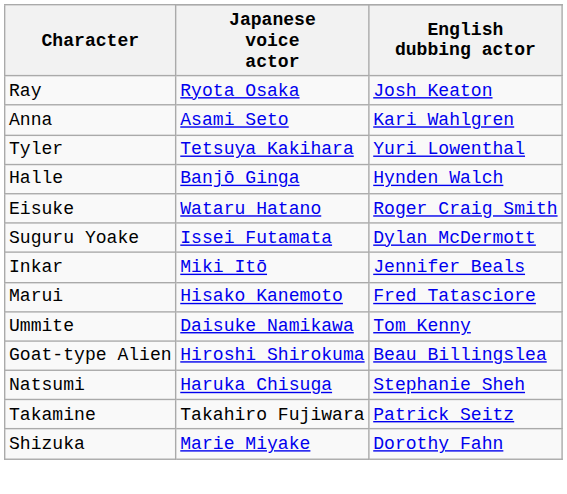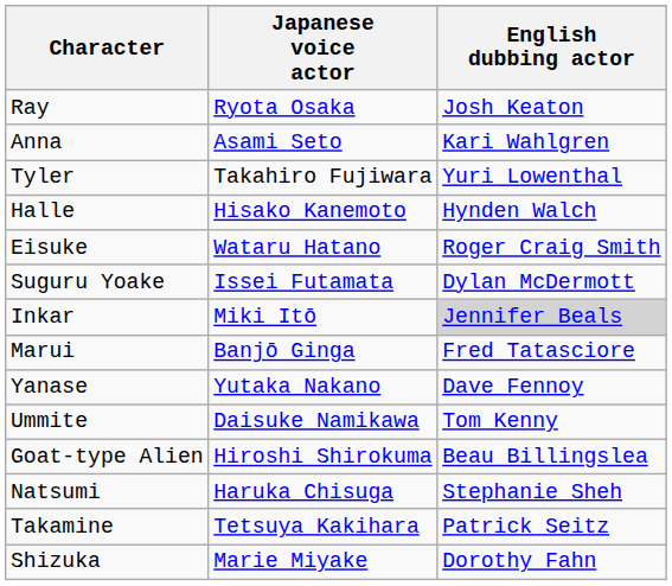 <table class="wikitable">
 <tr>
 <th rowspan="2">Character</th>
 </tr>
 <tr>
 <th>Japanese<br> voice<br> actor</th>
 <th>English <br>dubbing actor</th>
 </tr>
 <tr>
 <td>Ray</td>
 <td><a href='#'>Ryota Osaka</a></td>
 <td><a href='#'>Josh Keaton</a></td>
 </tr>
 <tr>
 <td>Anna</td>
 <td><a href='#'>Asami Seto</a></td>
 <td><a href='#'>Kari Wahlgren</a></td>
 </tr>
 <tr>
 <td>Tyler</td>
-<td><a href='#'>Tetsuya Kakihara</a></td>
+<td>Takahiro Fujiwara</td>
 <td><a href='#'>Yuri Lowenthal</a></td>
 </tr>
 <tr>
 <td>Halle</td>
-<td><a href='#'>Banjō Ginga</a></td>
+<td><a href='#'>Hisako Kanemoto</a></td>
 <td><a href='#'>Hynden Walch</a></td>
 </tr>
 <tr>
 <td>Eisuke</td>
 <td><a href='#'>Wataru Hatano</a></td>
 <td><a href='#'>Roger Craig Smith</a></td>
 </tr>
 <tr>
 <td>Suguru Yoake</td>
 <td><a href='#'>Issei Futamata</a></td>
 <td><a href='#'>Dylan McDermott</a></td>
 </tr>
 <tr>
 <td>Inkar</td>
 <td><a href='#'>Miki Itō</a></td>
-<td><a href='#'>Jennifer Beals</a></td>
+<td style="background: lightgrey;"><a href='#'>Jennifer Beals</a></td>
 </tr>
 <tr>
 <td>Marui</td>
-<td><a href='#'>Hisako Kanemoto</a></td>
+<td><a href='#'>Banjō Ginga</a></td>
 <td><a href='#'>Fred Tatasciore</a></td>
+</tr>
+<tr>
+<td>Yanase</td>
+<td><a href='#'>Yutaka Nakano</a></td>
+<td><a href='#'>Dave Fennoy</a></td>
 </tr>
 <tr>
 <td>Ummite</td>
 <td><a href='#'>Daisuke Namikawa</a></td>
 <td><a href='#'>Tom Kenny</a></td>
 </tr>
 <tr>
 <td>Goat-type Alien</td>
 <td><a href='#'>Hiroshi Shirokuma</a></td>
 <td><a href='#'>Beau Billingslea</a></td>
 </tr>
 <tr>
 <td>Natsumi</td>
 <td><a href='#'>Haruka Chisuga</a></td>
 <td><a href='#'>Stephanie Sheh</a></td>
 </tr>
 <tr>
 <td>Takamine</td>
-<td>Takahiro Fujiwara</td>
+<td><a href='#'>Tetsuya Kakihara</a></td>
 <td><a href='#'>Patrick Seitz</a></td>
 </tr>
 <tr>
 <td>Shizuka</td>
 <td><a href='#'>Marie Miyake</a></td>
 <td><a href='#'>Dorothy Fahn</a></td>
 </tr>
 </table>
